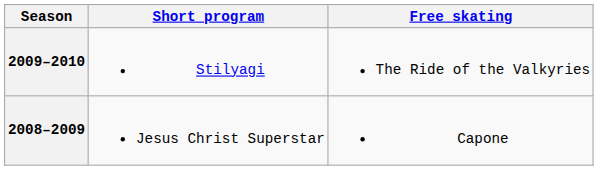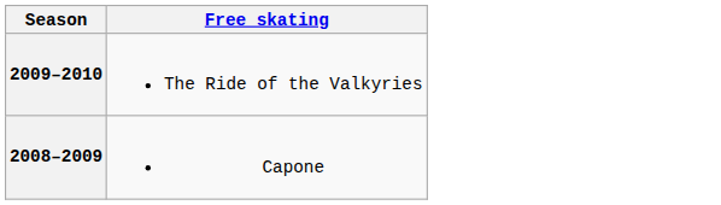 <table class=wikitable style=text-align:center>
 <tr>
 <th>Season</th>
-<th><a href='#'>Short program</a></th>
 <th><a href='#'>Free skating</a></th>
 </tr>
 <tr>
 <th>2009–2010 <br> </th>
-<td><br><ul><li><a href='#'>Stilyagi</a></li></ul></td>
 <td><br><ul><li>The Ride of the Valkyries <br></li></ul></td>
 </tr>
 <tr>
 <th>2008–2009 <br> </th>
-<td><br><ul><li>Jesus Christ Superstar <br></li></ul></td>
 <td><br><ul><li>Capone <br></li></ul></td>
 </tr>
 </table>
